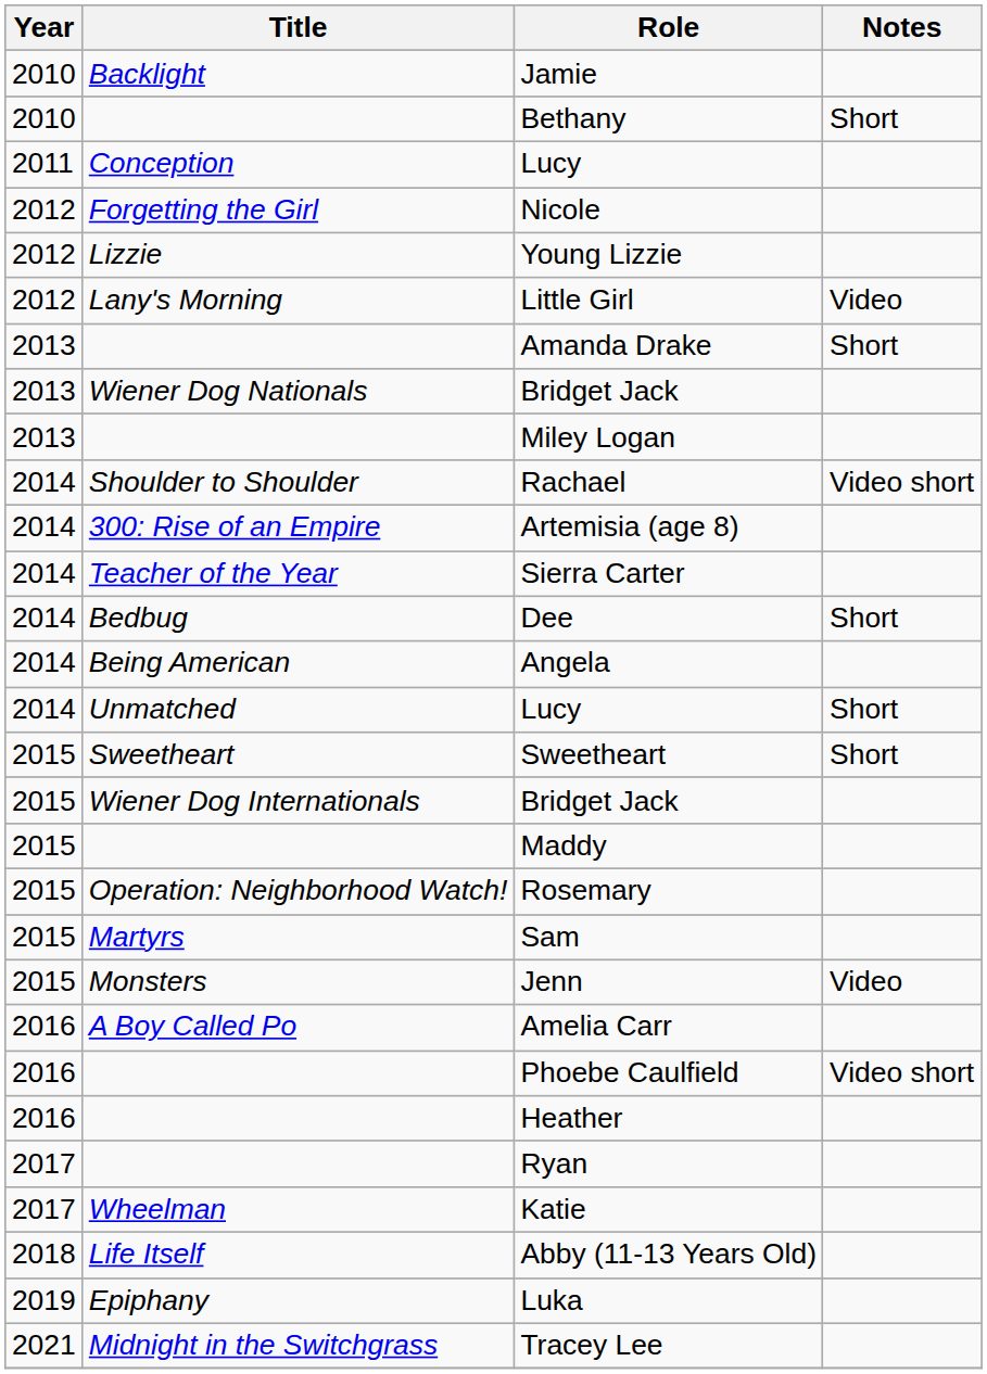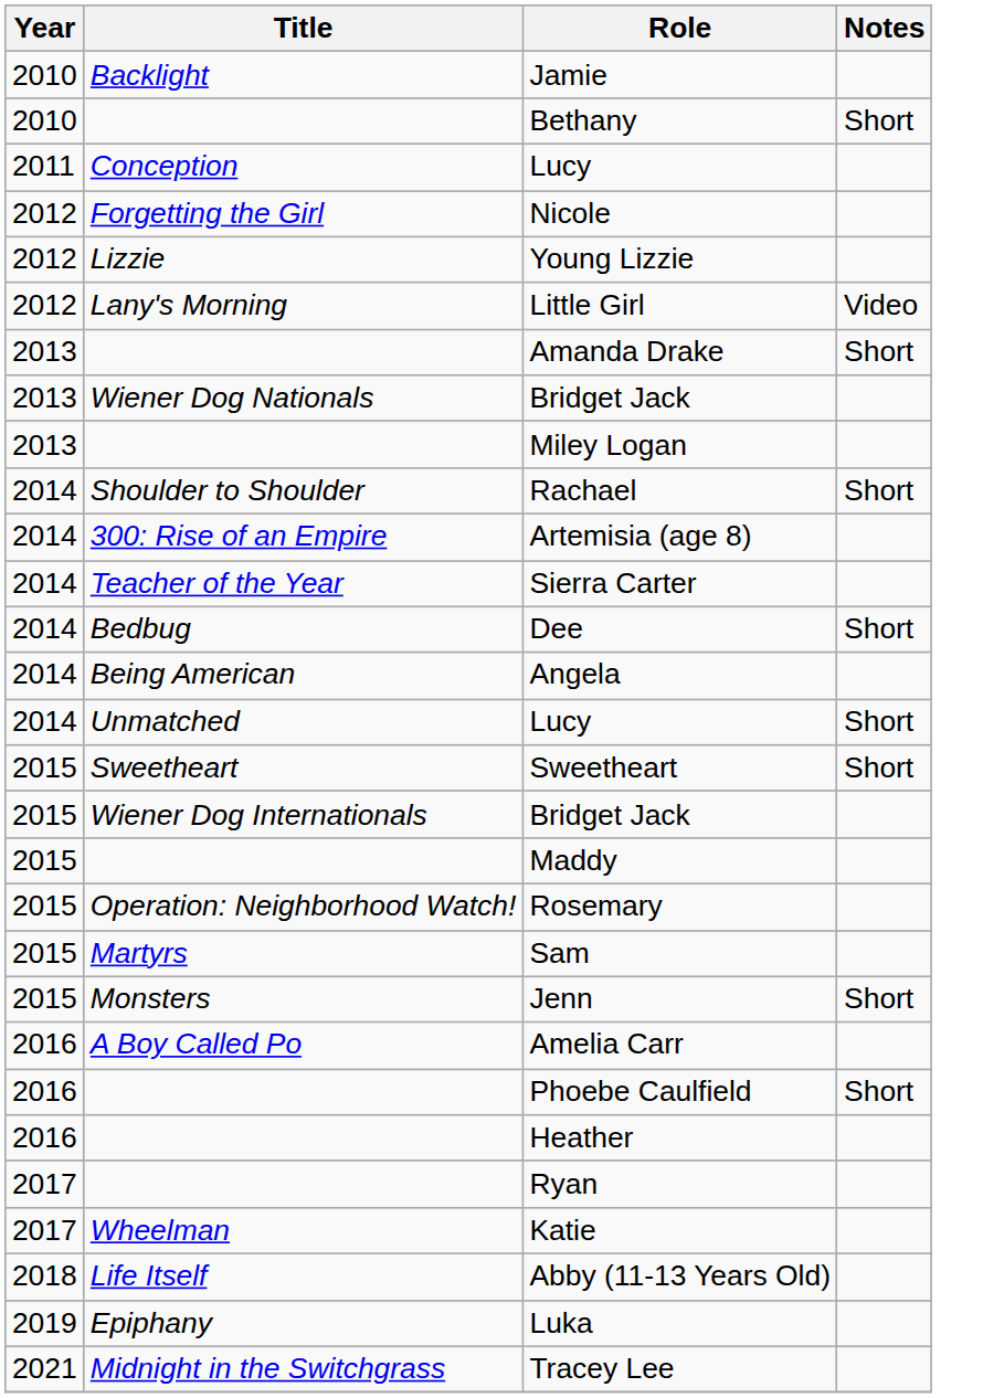 <table class="wikitable sortable">
 <tr>
 <th>Year</th>
 <th>Title</th>
 <th>Role</th>
 <th class="unsortable">Notes</th>
 </tr>
 <tr>
 <td>2010</td>
 <td><em><a href='#'>Backlight</a></em></td>
 <td>Jamie</td>
 <td></td>
 </tr>
 <tr>
 <td>2010</td>
 <td><em></em></td>
 <td>Bethany</td>
 <td>Short</td>
 </tr>
 <tr>
 <td>2011</td>
 <td><em><a href='#'>Conception</a></em></td>
 <td>Lucy</td>
 <td></td>
 </tr>
 <tr>
 <td>2012</td>
 <td><em><a href='#'>Forgetting the Girl</a></em></td>
 <td>Nicole</td>
 <td></td>
 </tr>
 <tr>
 <td>2012</td>
 <td><em>Lizzie</em></td>
 <td>Young Lizzie</td>
 <td></td>
 </tr>
 <tr>
 <td>2012</td>
 <td><em>Lany's Morning</em></td>
 <td>Little Girl</td>
 <td>Video</td>
 </tr>
 <tr>
 <td>2013</td>
 <td><em></em></td>
 <td>Amanda Drake</td>
 <td>Short</td>
 </tr>
 <tr>
 <td>2013</td>
 <td><em>Wiener Dog Nationals</em></td>
 <td>Bridget Jack</td>
 <td></td>
 </tr>
 <tr>
 <td>2013</td>
 <td><em></em></td>
 <td>Miley Logan</td>
 <td></td>
 </tr>
 <tr>
 <td>2014</td>
 <td><em>Shoulder to Shoulder</em></td>
 <td>Rachael</td>
-<td>Video short</td>
+<td>Short</td>
 </tr>
 <tr>
 <td>2014</td>
 <td><em><a href='#'>300: Rise of an Empire</a></em></td>
 <td>Artemisia (age 8)</td>
 <td></td>
 </tr>
 <tr>
 <td>2014</td>
 <td><em><a href='#'>Teacher of the Year</a></em></td>
 <td>Sierra Carter</td>
 <td></td>
 </tr>
 <tr>
 <td>2014</td>
 <td><em>Bedbug</em></td>
 <td>Dee</td>
 <td>Short</td>
 </tr>
 <tr>
 <td>2014</td>
 <td><em>Being American</em></td>
 <td>Angela</td>
 <td></td>
 </tr>
 <tr>
 <td>2014</td>
 <td><em>Unmatched</em></td>
 <td>Lucy</td>
 <td>Short</td>
 </tr>
 <tr>
 <td>2015</td>
 <td><em>Sweetheart</em></td>
 <td>Sweetheart</td>
 <td>Short</td>
 </tr>
 <tr>
 <td>2015</td>
 <td><em>Wiener Dog Internationals</em></td>
 <td>Bridget Jack</td>
 <td></td>
 </tr>
 <tr>
 <td>2015</td>
 <td><em></em></td>
 <td>Maddy</td>
 <td></td>
 </tr>
 <tr>
 <td>2015</td>
 <td><em>Operation: Neighborhood Watch!</em></td>
 <td>Rosemary</td>
 <td></td>
 </tr>
 <tr>
 <td>2015</td>
 <td><em><a href='#'>Martyrs</a></em></td>
 <td>Sam</td>
 <td></td>
 </tr>
 <tr>
 <td>2015</td>
 <td><em>Monsters</em></td>
 <td>Jenn</td>
-<td>Video</td>
+<td>Short</td>
 </tr>
 <tr>
 <td>2016</td>
 <td><em><a href='#'>A Boy Called Po</a></em></td>
 <td>Amelia Carr</td>
 <td></td>
 </tr>
 <tr>
 <td>2016</td>
 <td><em></em></td>
 <td>Phoebe Caulfield</td>
-<td>Video short</td>
+<td>Short</td>
 </tr>
 <tr>
 <td>2016</td>
 <td><em></em></td>
 <td>Heather</td>
 <td></td>
 </tr>
 <tr>
 <td>2017</td>
 <td><em></em></td>
 <td>Ryan</td>
 <td></td>
 </tr>
 <tr>
 <td>2017</td>
 <td><em><a href='#'>Wheelman</a></em></td>
 <td>Katie</td>
 <td></td>
 </tr>
 <tr>
 <td>2018</td>
 <td><em><a href='#'>Life Itself</a></em></td>
 <td>Abby (11-13 Years Old)</td>
 <td></td>
 </tr>
 <tr>
 <td>2019</td>
 <td><em>Epiphany</em></td>
 <td>Luka</td>
 <td></td>
 </tr>
 <tr>
 <td>2021</td>
 <td><em><a href='#'>Midnight in the Switchgrass</a></em></td>
 <td>Tracey Lee</td>
 <td></td>
 </tr>
 <tr>
 </tr>
 </table>
